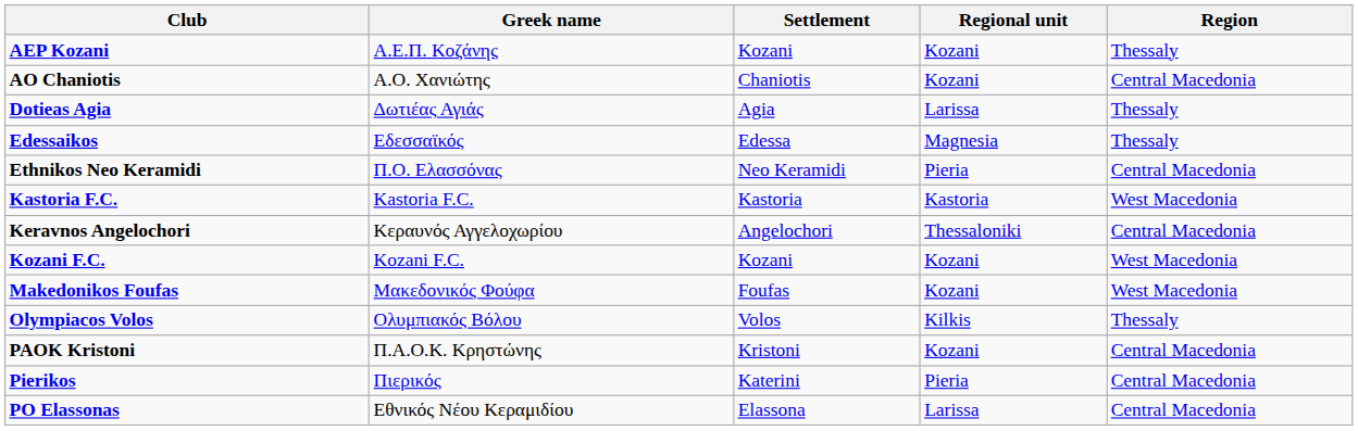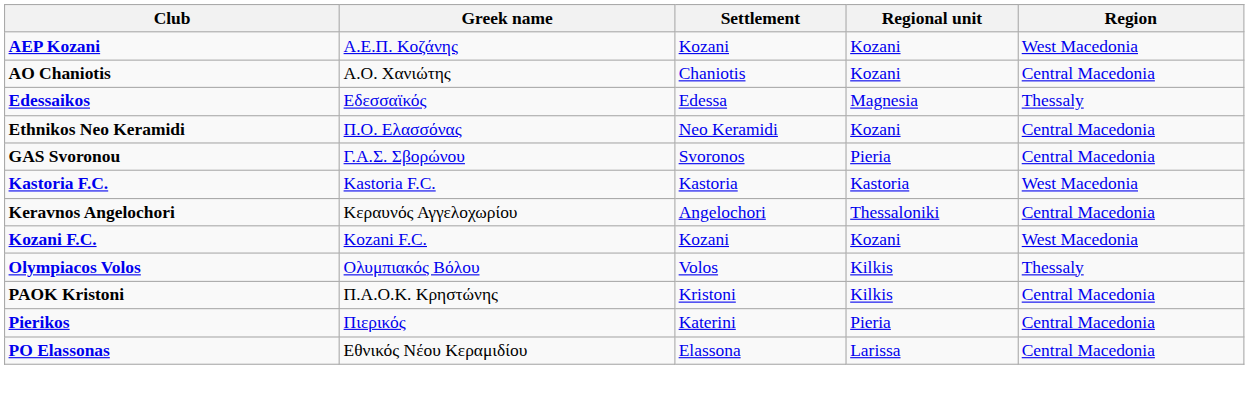 <table class="wikitable sortable">
 <tr>
 <th width="300px">Club</th>
 <th width="300px">Greek name</th>
 <th width="150px">Settlement</th>
 <th width="150px">Regional unit</th>
 <th width="200px">Region</th>
 </tr>
 <tr>
 <td><strong><a href='#'>AEP Kozani</a></strong></td>
 <td><a href='#'>Α.Ε.Π. Κοζάνης</a></td>
 <td><a href='#'>Kozani</a></td>
 <td><a href='#'>Kozani</a></td>
-<td><a href='#'>Thessaly</a></td>
+<td><a href='#'>West Macedonia</a></td>
 </tr>
 <tr>
 <td><strong>AO Chaniotis</strong></td>
 <td>Α.Ο. Χανιώτης</td>
 <td><a href='#'>Chaniotis</a></td>
 <td><a href='#'>Kozani</a></td>
 <td><a href='#'>Central Macedonia</a></td>
-</tr>
-<tr>
-<td><strong><a href='#'>Dotieas Agia</a></strong></td>
-<td><a href='#'>Δωτιέας Αγιάς</a></td>
-<td><a href='#'>Agia</a></td>
-<td><a href='#'>Larissa</a></td>
-<td><a href='#'>Thessaly</a></td>
 </tr>
 <tr>
 <td><strong><a href='#'>Edessaikos</a></strong></td>
 <td><a href='#'>Εδεσσαϊκός</a></td>
 <td><a href='#'>Edessa</a></td>
 <td><a href='#'>Magnesia</a></td>
 <td><a href='#'>Thessaly</a></td>
 </tr>
 <tr>
 <td><strong>Ethnikos Neo Keramidi</strong></td>
 <td><a href='#'>Π.Ο. Ελασσόνας</a></td>
 <td><a href='#'>Neo Keramidi</a></td>
+<td><a href='#'>Kozani</a></td>
+<td><a href='#'>Central Macedonia</a></td>
+</tr>
+<tr>
+<td><strong>GAS Svoronou</strong></td>
+<td><a href='#'>Γ.Α.Σ. Σβορώνου</a></td>
+<td><a href='#'>Svoronos</a></td>
 <td><a href='#'>Pieria</a></td>
 <td><a href='#'>Central Macedonia</a></td>
 </tr>
 <tr>
 <td><strong><a href='#'>Kastoria F.C.</a></strong></td>
 <td><a href='#'>Kastoria F.C.</a></td>
 <td><a href='#'>Kastoria</a></td>
 <td><a href='#'>Kastoria</a></td>
 <td><a href='#'>West Macedonia</a></td>
 </tr>
 <tr>
 <td><strong>Keravnos Angelochori</strong></td>
 <td>Κεραυνός Αγγελοχωρίου</td>
 <td><a href='#'>Angelochori</a></td>
 <td><a href='#'>Thessaloniki</a></td>
 <td><a href='#'>Central Macedonia</a></td>
 </tr>
 <tr>
 <td><strong><a href='#'>Kozani F.C.</a></strong></td>
 <td><a href='#'>Kozani F.C.</a></td>
 <td><a href='#'>Kozani</a></td>
 <td><a href='#'>Kozani</a></td>
 <td><a href='#'>West Macedonia</a></td>
 </tr>
 <tr>
-<td><strong><a href='#'>Makedonikos Foufas</a></strong></td>
-<td><a href='#'>Μακεδονικός Φούφα</a></td>
-<td><a href='#'>Foufas</a></td>
-<td><a href='#'>Kozani</a></td>
-<td><a href='#'>West Macedonia</a></td>
-</tr>
-<tr>
 <td><strong><a href='#'>Olympiacos Volos</a></strong></td>
 <td><a href='#'>Ολυμπιακός Βόλου</a></td>
 <td><a href='#'>Volos</a></td>
 <td><a href='#'>Kilkis</a></td>
 <td><a href='#'>Thessaly</a></td>
 </tr>
 <tr>
 <td><strong>PAOK Kristoni</strong></td>
 <td>Π.Α.Ο.Κ. Κρηστώνης</td>
 <td><a href='#'>Kristoni</a></td>
-<td><a href='#'>Kozani</a></td>
+<td><a href='#'>Kilkis</a></td>
 <td><a href='#'>Central Macedonia</a></td>
 </tr>
 <tr>
 <td><strong><a href='#'>Pierikos</a></strong></td>
 <td><a href='#'>Πιερικός</a></td>
 <td><a href='#'>Katerini</a></td>
 <td><a href='#'>Pieria</a></td>
 <td><a href='#'>Central Macedonia</a></td>
 </tr>
 <tr>
 <td><strong><a href='#'>PO Elassonas</a></strong></td>
 <td>Εθνικός Νέου Κεραμιδίου</td>
 <td><a href='#'>Elassona</a></td>
 <td><a href='#'>Larissa</a></td>
 <td><a href='#'>Central Macedonia</a></td>
 </tr>
 </table>
